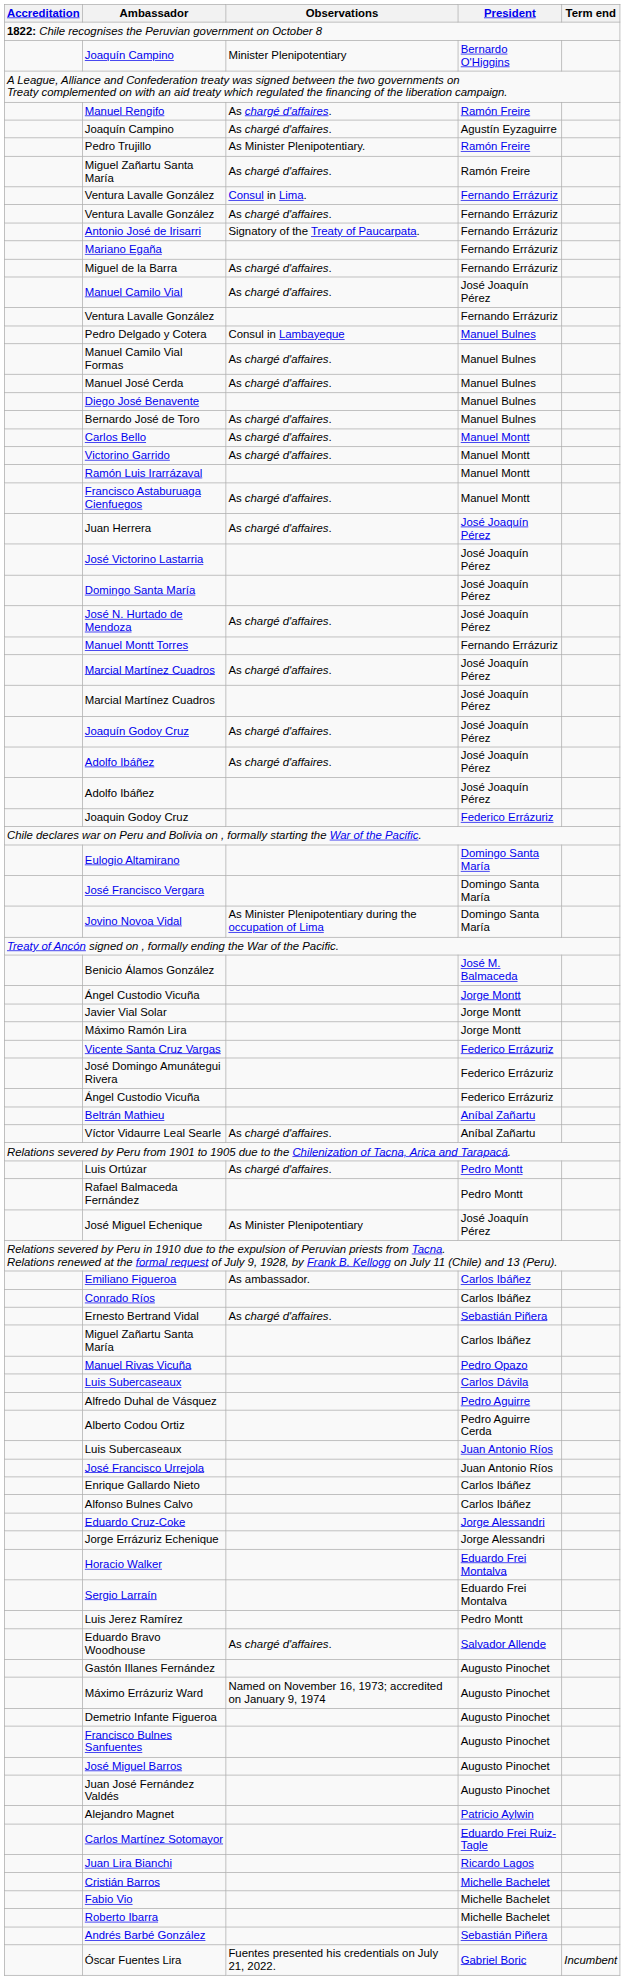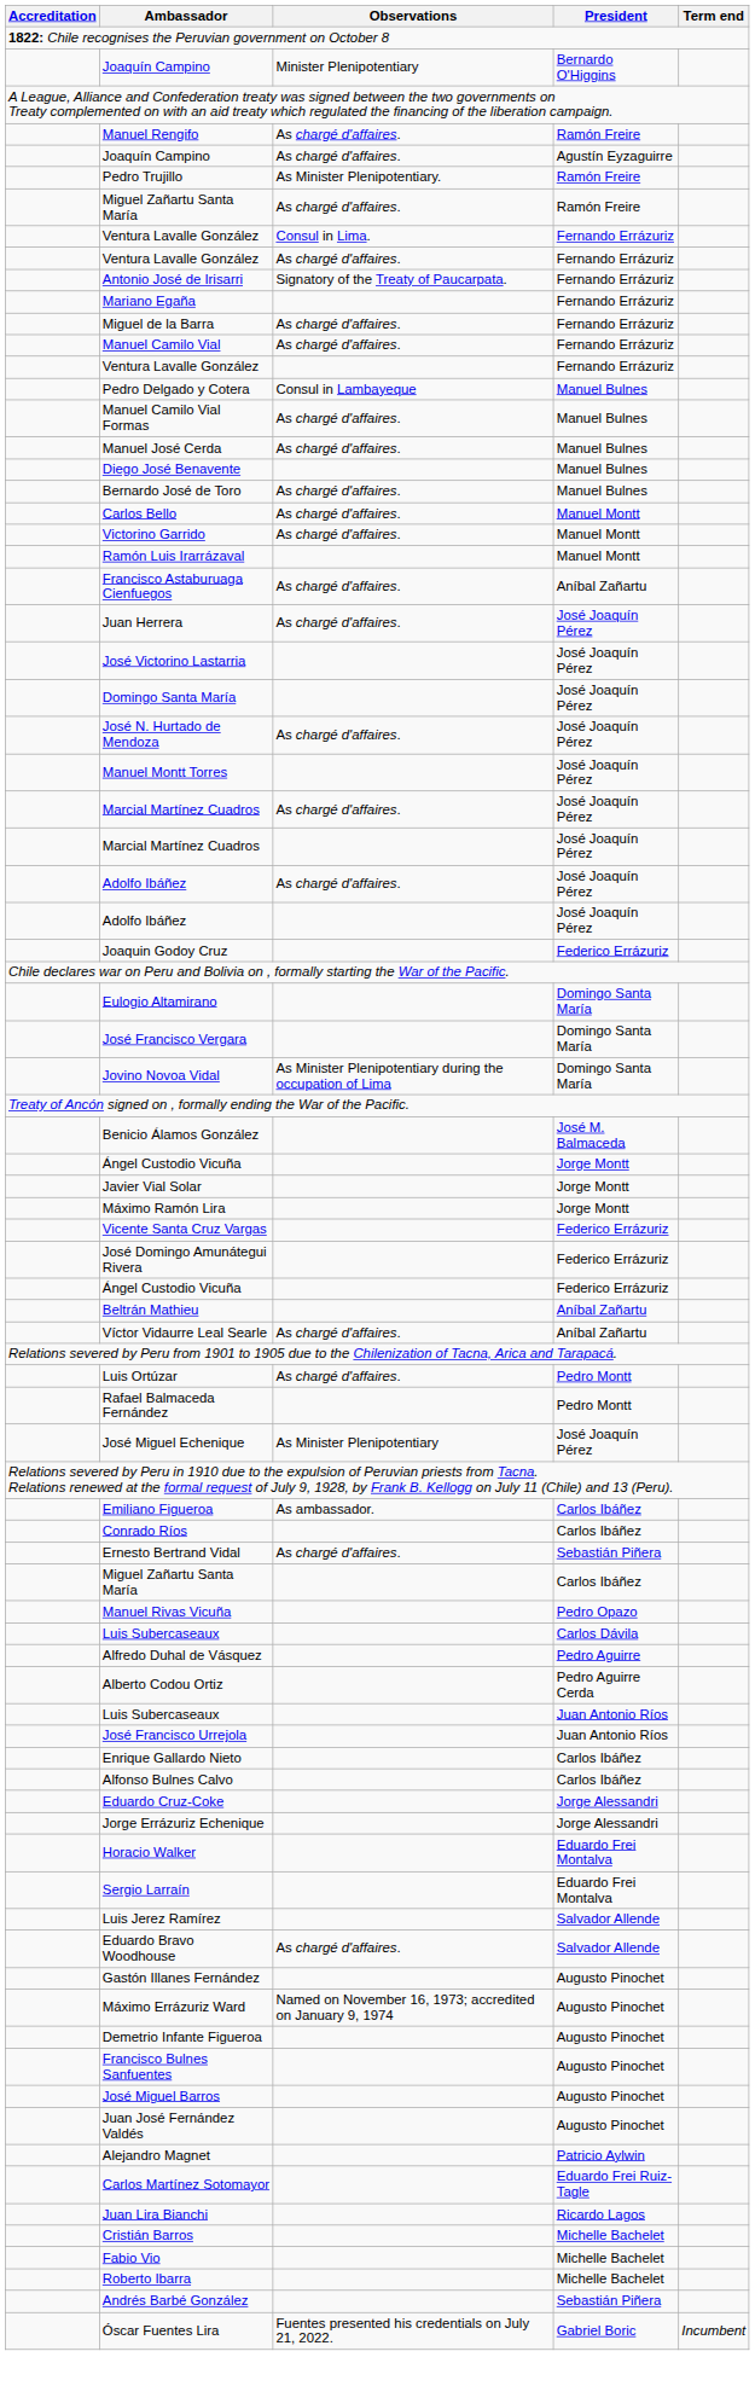 <table class="wikitable sortable">
 <tr>
 <th><a href='#'>Accreditation</a></th>
 <th>Ambassador</th>
 <th>Observations</th>
 <th><a href='#'>President</a></th>
 <th>Term end</th>
 </tr>
 <tr>
 <td colspan=5><div><strong>1822:</strong> <em>Chile recognises the Peruvian government on October 8</em></div></td>
 </tr>
 <tr>
 <td></td>
 <td><a href='#'>Joaquín Campino</a></td>
 <td>Minister Plenipotentiary</td>
 <td><a href='#'>Bernardo O'Higgins</a></td>
 <td></td>
 </tr>
 <tr>
 <td colspan=5><div><em>A League, Alliance and Confederation treaty was signed between the two governments on <br>Treaty complemented on  with an aid treaty which regulated the financing of the liberation campaign.</em></div></td>
 </tr>
 <tr>
 <td></td>
 <td><a href='#'>Manuel Rengifo</a></td>
 <td>As <em><a href='#'>chargé d'affaires</a></em>.</td>
 <td><a href='#'>Ramón Freire</a></td>
 <td></td>
 </tr>
 <tr>
 <td></td>
 <td>Joaquín Campino</td>
 <td>As <em>chargé d'affaires</em>.</td>
 <td>Agustín Eyzaguirre</td>
 <td></td>
 </tr>
 <tr>
 <td></td>
 <td>Pedro Trujillo</td>
 <td>As Minister Plenipotentiary.</td>
 <td><a href='#'>Ramón Freire</a></td>
 <td></td>
 </tr>
 <tr>
 <td></td>
 <td>Miguel Zañartu Santa María</td>
 <td>As <em>chargé d'affaires</em>.</td>
 <td>Ramón Freire</td>
 <td></td>
 </tr>
 <tr>
 <td></td>
 <td>Ventura Lavalle González</td>
 <td><a href='#'>Consul</a> in <a href='#'>Lima</a>.</td>
 <td><a href='#'>Fernando Errázuriz</a></td>
 <td></td>
 </tr>
 <tr>
 <td></td>
 <td>Ventura Lavalle González</td>
 <td>As <em>chargé d'affaires</em>.</td>
 <td>Fernando Errázuriz</td>
 <td></td>
 </tr>
 <tr>
 <td></td>
 <td><a href='#'>Antonio José de Irisarri</a></td>
 <td>Signatory of the <a href='#'>Treaty of Paucarpata</a>.</td>
 <td>Fernando Errázuriz</td>
 <td></td>
 </tr>
 <tr>
 <td></td>
 <td><a href='#'>Mariano Egaña</a></td>
 <td></td>
 <td>Fernando Errázuriz</td>
 <td></td>
 </tr>
 <tr>
 <td></td>
 <td>Miguel de la Barra</td>
 <td>As <em>chargé d'affaires</em>.</td>
 <td>Fernando Errázuriz</td>
 <td></td>
 </tr>
 <tr>
 <td></td>
 <td><a href='#'>Manuel Camilo Vial</a></td>
 <td>As <em>chargé d'affaires</em>.</td>
-<td>José Joaquín Pérez</td>
+<td>Fernando Errázuriz</td>
 <td></td>
 </tr>
 <tr>
 <td></td>
 <td>Ventura Lavalle González</td>
 <td></td>
 <td>Fernando Errázuriz</td>
 <td></td>
 </tr>
 <tr>
 <td></td>
 <td>Pedro Delgado y Cotera</td>
 <td>Consul in <a href='#'>Lambayeque</a></td>
 <td><a href='#'>Manuel Bulnes</a></td>
 <td></td>
 </tr>
 <tr>
 <td></td>
 <td>Manuel Camilo Vial Formas</td>
 <td>As <em>chargé d'affaires</em>.</td>
 <td>Manuel Bulnes</td>
 <td></td>
 </tr>
 <tr>
 <td></td>
 <td>Manuel José Cerda</td>
 <td>As <em>chargé d'affaires</em>.</td>
 <td>Manuel Bulnes</td>
 <td></td>
 </tr>
 <tr>
 <td></td>
 <td><a href='#'>Diego José Benavente</a></td>
 <td></td>
 <td>Manuel Bulnes</td>
 <td></td>
 </tr>
 <tr>
 <td></td>
 <td>Bernardo José de Toro</td>
 <td>As <em>chargé d'affaires</em>.</td>
 <td>Manuel Bulnes</td>
 <td></td>
 </tr>
 <tr>
 <td></td>
 <td><a href='#'>Carlos Bello</a></td>
 <td>As <em>chargé d'affaires</em>.</td>
 <td><a href='#'>Manuel Montt</a></td>
 <td></td>
 </tr>
 <tr>
 <td></td>
 <td><a href='#'>Victorino Garrido</a></td>
 <td>As <em>chargé d'affaires</em>.</td>
 <td>Manuel Montt</td>
 <td></td>
 </tr>
 <tr>
 <td></td>
 <td><a href='#'>Ramón Luis Irarrázaval</a></td>
 <td></td>
 <td>Manuel Montt</td>
 <td></td>
 </tr>
 <tr>
 <td></td>
 <td><a href='#'>Francisco Astaburuaga Cienfuegos</a></td>
 <td>As <em>chargé d'affaires</em>.</td>
-<td>Manuel Montt</td>
+<td>Aníbal Zañartu</td>
 <td></td>
 </tr>
 <tr>
 <td></td>
 <td>Juan Herrera</td>
 <td>As <em>chargé d'affaires</em>.</td>
 <td><a href='#'>José Joaquín Pérez</a></td>
 <td></td>
 </tr>
 <tr>
 <td></td>
 <td><a href='#'>José Victorino Lastarria</a></td>
 <td></td>
 <td>José Joaquín Pérez</td>
 <td></td>
 </tr>
 <tr>
 <td></td>
 <td><a href='#'>Domingo Santa María</a></td>
 <td></td>
 <td>José Joaquín Pérez</td>
 <td></td>
 </tr>
 <tr>
 <td></td>
 <td><a href='#'>José N. Hurtado de Mendoza</a></td>
 <td>As <em>chargé d'affaires</em>.</td>
 <td>José Joaquín Pérez</td>
 <td></td>
 </tr>
 <tr>
 <td></td>
 <td><a href='#'>Manuel Montt Torres</a></td>
 <td></td>
-<td>Fernando Errázuriz</td>
+<td>José Joaquín Pérez</td>
 <td></td>
 </tr>
 <tr>
 <td></td>
 <td><a href='#'>Marcial Martínez Cuadros</a></td>
 <td>As <em>chargé d'affaires</em>.</td>
 <td>José Joaquín Pérez</td>
 <td></td>
 </tr>
 <tr>
 <td></td>
 <td>Marcial Martínez Cuadros</td>
 <td></td>
-<td>José Joaquín Pérez</td>
-<td></td>
-</tr>
-<tr>
-<td></td>
-<td><a href='#'>Joaquín Godoy Cruz</a></td>
-<td>As <em>chargé d'affaires</em>.</td>
 <td>José Joaquín Pérez</td>
 <td></td>
 </tr>
 <tr>
 <td></td>
 <td><a href='#'>Adolfo Ibáñez</a></td>
 <td>As <em>chargé d'affaires</em>.</td>
 <td>José Joaquín Pérez</td>
 <td></td>
 </tr>
 <tr>
 <td></td>
 <td>Adolfo Ibáñez</td>
 <td></td>
 <td>José Joaquín Pérez</td>
 <td></td>
 </tr>
 <tr>
 <td></td>
 <td>Joaquin Godoy Cruz</td>
 <td></td>
 <td><a href='#'>Federico Errázuriz</a></td>
 <td></td>
 </tr>
 <tr>
 <td colspan=5><div><em>Chile declares war on Peru and Bolivia on , formally starting the <a href='#'>War of the Pacific</a>.</em></div></td>
 </tr>
 <tr>
 <td></td>
 <td><a href='#'>Eulogio Altamirano</a></td>
 <td></td>
 <td><a href='#'>Domingo Santa María</a></td>
 <td></td>
 </tr>
 <tr>
 <td></td>
 <td><a href='#'>José Francisco Vergara</a></td>
 <td></td>
 <td>Domingo Santa María</td>
 <td></td>
 </tr>
 <tr>
 <td></td>
 <td><a href='#'>Jovino Novoa Vidal</a></td>
 <td>As Minister Plenipotentiary during the <a href='#'>occupation of Lima</a></td>
 <td>Domingo Santa María</td>
 <td></td>
 </tr>
 <tr>
 <td colspan=5><div><em><a href='#'>Treaty of Ancón</a> signed on , formally ending the War of the Pacific.</em></div></td>
 </tr>
 <tr>
 <td></td>
 <td>Benicio Álamos González</td>
 <td></td>
 <td><a href='#'>José M. Balmaceda</a></td>
 <td></td>
 </tr>
 <tr>
 <td></td>
 <td>Ángel Custodio Vicuña</td>
 <td></td>
 <td><a href='#'>Jorge Montt</a></td>
 <td></td>
 </tr>
 <tr>
 <td></td>
 <td>Javier Vial Solar</td>
 <td></td>
 <td>Jorge Montt</td>
 <td></td>
 </tr>
 <tr>
 <td></td>
 <td>Máximo Ramón Lira</td>
 <td></td>
 <td>Jorge Montt</td>
 <td></td>
 </tr>
 <tr>
 <td></td>
 <td><a href='#'>Vicente Santa Cruz Vargas</a></td>
 <td></td>
 <td><a href='#'>Federico Errázuriz</a></td>
 <td></td>
 </tr>
 <tr>
 <td></td>
 <td>José Domingo Amunátegui Rivera</td>
 <td></td>
 <td>Federico Errázuriz</td>
 <td></td>
 </tr>
 <tr>
 <td></td>
 <td>Ángel Custodio Vicuña</td>
 <td></td>
 <td>Federico Errázuriz</td>
 <td></td>
 </tr>
 <tr>
 <td></td>
 <td><a href='#'>Beltrán Mathieu</a></td>
 <td></td>
 <td><a href='#'>Aníbal Zañartu</a></td>
 <td></td>
 </tr>
 <tr>
 <td></td>
 <td>Víctor Vidaurre Leal Searle</td>
 <td>As <em>chargé d'affaires</em>.</td>
 <td>Aníbal Zañartu</td>
 <td></td>
 </tr>
 <tr>
 <td colspan=5><div><em>Relations severed by Peru from 1901 to 1905 due to the <a href='#'>Chilenization of Tacna, Arica and Tarapacá</a>.</em></div></td>
 </tr>
 <tr>
 <td></td>
 <td>Luis Ortúzar</td>
 <td>As <em>chargé d'affaires</em>.</td>
 <td><a href='#'>Pedro Montt</a></td>
 <td></td>
 </tr>
 <tr>
 <td></td>
 <td>Rafael Balmaceda Fernández</td>
 <td></td>
 <td>Pedro Montt</td>
 <td></td>
 </tr>
 <tr>
 <td></td>
 <td>José Miguel Echenique</td>
 <td>As Minister Plenipotentiary</td>
 <td>José Joaquín Pérez</td>
 <td></td>
 </tr>
 <tr>
 <td colspan=5><div><em>Relations severed by Peru in 1910 due to the expulsion of Peruvian priests from <a href='#'>Tacna</a>.<br>Relations renewed at the <a href='#'>formal request</a> of July 9, 1928, by <a href='#'>Frank B. Kellogg</a> on July 11 (Chile) and 13 (Peru).</em></div></td>
 </tr>
 <tr>
 <td></td>
 <td><a href='#'>Emiliano Figueroa</a></td>
 <td>As ambassador.</td>
 <td><a href='#'>Carlos Ibáñez</a></td>
 <td></td>
 </tr>
 <tr>
 <td></td>
 <td><a href='#'>Conrado Ríos</a></td>
 <td></td>
 <td>Carlos Ibáñez</td>
 <td></td>
 </tr>
 <tr>
 <td></td>
 <td>Ernesto Bertrand Vidal</td>
 <td>As <em>chargé d'affaires</em>.</td>
 <td><a href='#'>Sebastián Piñera</a></td>
 <td></td>
 </tr>
 <tr>
 <td></td>
 <td>Miguel Zañartu Santa María</td>
 <td></td>
 <td>Carlos Ibáñez</td>
 <td></td>
 </tr>
 <tr>
 <td></td>
 <td><a href='#'>Manuel Rivas Vicuña</a></td>
 <td></td>
 <td><a href='#'>Pedro Opazo</a></td>
 <td></td>
 </tr>
 <tr>
 <td></td>
 <td><a href='#'>Luis Subercaseaux</a></td>
 <td></td>
 <td><a href='#'>Carlos Dávila</a></td>
 <td></td>
 </tr>
 <tr>
 <td></td>
 <td>Alfredo Duhal de Vásquez</td>
 <td></td>
 <td><a href='#'>Pedro Aguirre</a></td>
 <td></td>
 </tr>
 <tr>
 <td></td>
 <td>Alberto Codou Ortiz</td>
 <td></td>
 <td>Pedro Aguirre Cerda</td>
 <td></td>
 </tr>
 <tr>
 <td></td>
 <td>Luis Subercaseaux</td>
 <td></td>
 <td><a href='#'>Juan Antonio Ríos</a></td>
 <td></td>
 </tr>
 <tr>
 <td></td>
 <td><a href='#'>José Francisco Urrejola</a></td>
 <td></td>
 <td>Juan Antonio Ríos</td>
 <td></td>
 </tr>
 <tr>
 <td></td>
 <td>Enrique Gallardo Nieto</td>
 <td></td>
 <td>Carlos Ibáñez</td>
 <td></td>
 </tr>
 <tr>
 <td></td>
 <td>Alfonso Bulnes Calvo</td>
 <td></td>
 <td>Carlos Ibáñez</td>
 <td></td>
 </tr>
 <tr>
 <td></td>
 <td><a href='#'>Eduardo Cruz-Coke</a></td>
 <td></td>
 <td><a href='#'>Jorge Alessandri</a></td>
 <td></td>
 </tr>
 <tr>
 <td></td>
 <td>Jorge Errázuriz Echenique</td>
 <td></td>
 <td>Jorge Alessandri</td>
 <td></td>
 </tr>
 <tr>
 <td></td>
 <td><a href='#'>Horacio Walker</a></td>
 <td></td>
 <td><a href='#'>Eduardo Frei Montalva</a></td>
 <td></td>
 </tr>
 <tr>
 <td></td>
 <td><a href='#'>Sergio Larraín</a></td>
 <td></td>
 <td>Eduardo Frei Montalva</td>
 <td></td>
 </tr>
 <tr>
 <td></td>
 <td>Luis Jerez Ramírez</td>
 <td></td>
-<td>Pedro Montt</td>
+<td><a href='#'>Salvador Allende</a></td>
 <td></td>
 </tr>
 <tr>
 <td></td>
 <td>Eduardo Bravo Woodhouse</td>
 <td>As <em>chargé d'affaires</em>.</td>
 <td><a href='#'>Salvador Allende</a></td>
 <td></td>
 </tr>
 <tr>
 <td></td>
 <td>Gastón Illanes Fernández</td>
 <td></td>
 <td>Augusto Pinochet</td>
 <td></td>
 </tr>
 <tr>
 <td></td>
 <td>Máximo Errázuriz Ward</td>
 <td>Named on November 16, 1973; accredited on January 9, 1974</td>
 <td>Augusto Pinochet</td>
 <td></td>
 </tr>
 <tr>
 <td></td>
 <td>Demetrio Infante Figueroa</td>
 <td></td>
 <td>Augusto Pinochet</td>
 <td></td>
 </tr>
 <tr>
 <td></td>
 <td><a href='#'>Francisco Bulnes Sanfuentes</a></td>
 <td></td>
 <td>Augusto Pinochet</td>
 <td></td>
 </tr>
 <tr>
 <td></td>
 <td><a href='#'>José Miguel Barros</a></td>
 <td></td>
 <td>Augusto Pinochet</td>
 <td></td>
 </tr>
 <tr>
 <td></td>
 <td>Juan José Fernández Valdés</td>
 <td></td>
 <td>Augusto Pinochet</td>
 <td></td>
 </tr>
 <tr>
 <td></td>
 <td>Alejandro Magnet</td>
 <td></td>
 <td><a href='#'>Patricio Aylwin</a></td>
 <td></td>
 </tr>
 <tr>
 <td></td>
 <td><a href='#'>Carlos Martínez Sotomayor</a></td>
 <td></td>
 <td><a href='#'>Eduardo Frei Ruiz-Tagle</a></td>
 <td></td>
 </tr>
 <tr>
 <td></td>
 <td><a href='#'>Juan Lira Bianchi</a></td>
 <td></td>
 <td><a href='#'>Ricardo Lagos</a></td>
 <td></td>
 </tr>
 <tr>
 <td></td>
 <td><a href='#'>Cristián Barros</a></td>
 <td></td>
 <td><a href='#'>Michelle Bachelet</a></td>
 <td></td>
 </tr>
 <tr>
 <td></td>
 <td><a href='#'>Fabio Vio</a></td>
 <td></td>
 <td>Michelle Bachelet</td>
 <td></td>
 </tr>
 <tr>
 <td></td>
 <td><a href='#'>Roberto Ibarra</a></td>
 <td></td>
 <td>Michelle Bachelet</td>
 <td></td>
 </tr>
 <tr>
 <td></td>
 <td><a href='#'>Andrés Barbé González</a></td>
 <td></td>
 <td><a href='#'>Sebastián Piñera</a></td>
 <td></td>
 </tr>
 <tr>
 <td></td>
 <td>Óscar Fuentes Lira</td>
 <td>Fuentes presented his credentials on July 21, 2022.</td>
 <td><a href='#'>Gabriel Boric</a></td>
 <td><em>Incumbent</em></td>
 </tr>
 </table>
